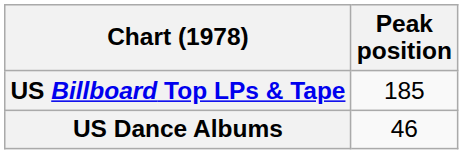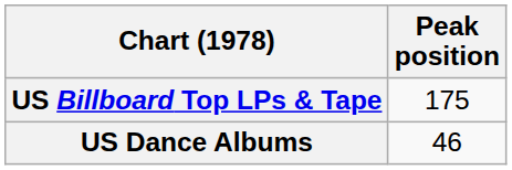 <table class="wikitable plainrowheaders" style="text-align:center;">
 <tr>
 <th>Chart (1978)</th>
 <th>Peak<br>position</th>
 </tr>
 <tr>
 <th scope="row">US <a href='#'><em>Billboard</em> Top LPs & Tape</a></th>
-<td>185</td>
+<td>175</td>
 </tr>
 <tr>
 <th scope="row">US Dance Albums</th>
 <td>46</td>
 </tr>
 </table>
